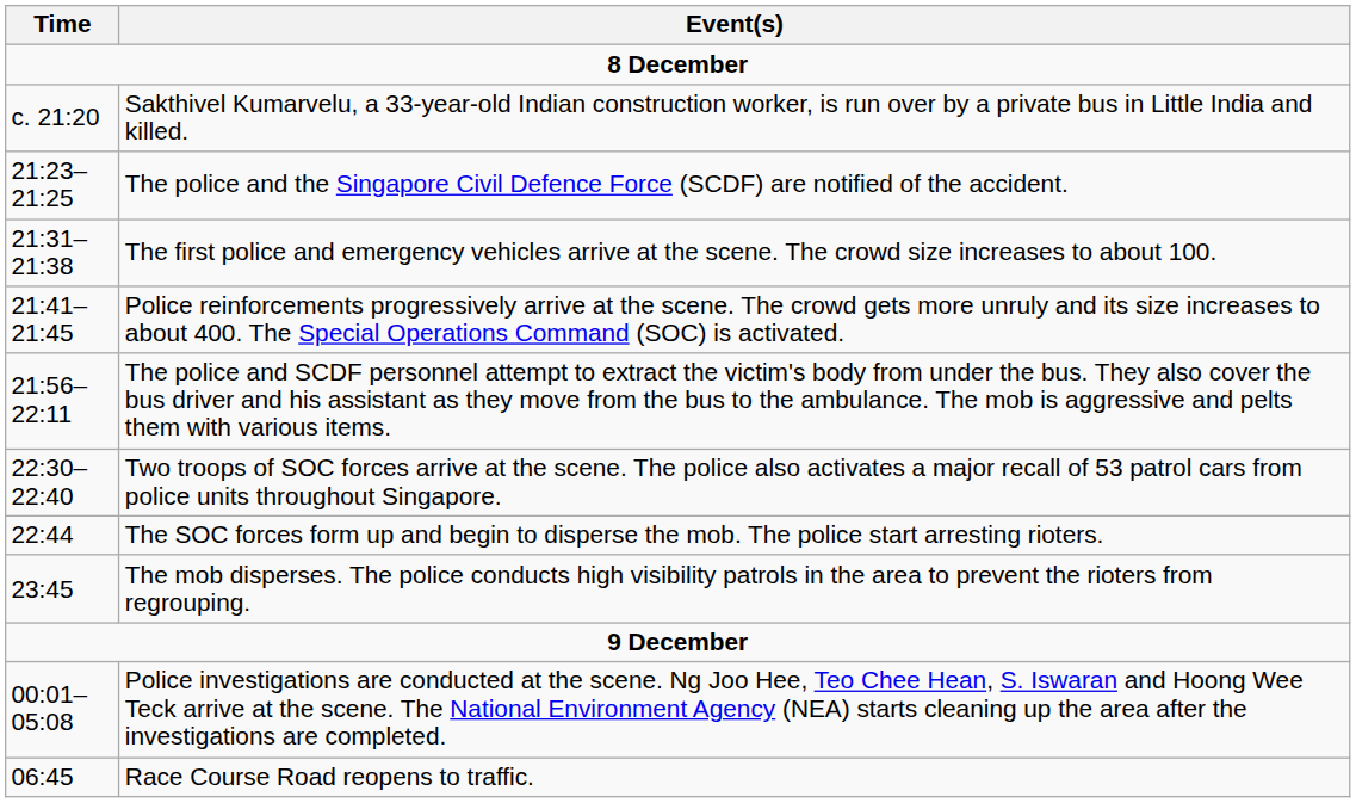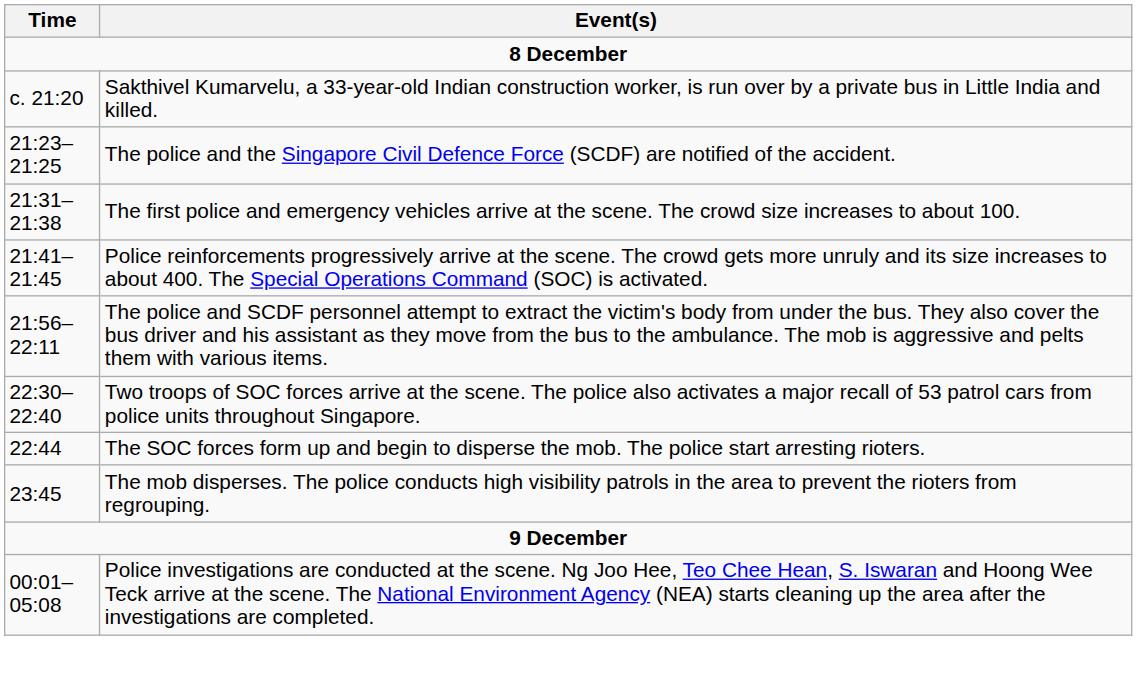 <table class="wikitable">
 <tr>
 <th>Time</th>
 <th>Event(s)</th>
 </tr>
 <tr>
 <td colspan=2 align=center><strong>8 December</strong></td>
 </tr>
 <tr>
 <td>c. 21:20</td>
 <td>Sakthivel Kumarvelu, a 33-year-old Indian construction worker, is run over by a private bus in Little India and killed.</td>
 </tr>
 <tr>
 <td>21:23–21:25</td>
 <td>The police and the <a href='#'>Singapore Civil Defence Force</a> (SCDF) are notified of the accident.</td>
 </tr>
 <tr>
 <td>21:31–21:38</td>
 <td>The first police and emergency vehicles arrive at the scene. The crowd size increases to about 100.</td>
 </tr>
 <tr>
 <td>21:41–21:45</td>
 <td>Police reinforcements progressively arrive at the scene. The crowd gets more unruly and its size increases to about 400. The <a href='#'>Special Operations Command</a> (SOC) is activated.</td>
 </tr>
 <tr>
 <td>21:56–22:11</td>
 <td>The police and SCDF personnel attempt to extract the victim's body from under the bus. They also cover the bus driver and his assistant as they move from the bus to the ambulance. The mob is aggressive and pelts them with various items.</td>
 </tr>
 <tr>
 <td>22:30–22:40</td>
 <td>Two troops of SOC forces arrive at the scene. The police also activates a major recall of 53 patrol cars from police units throughout Singapore.</td>
 </tr>
 <tr>
 <td>22:44</td>
 <td>The SOC forces form up and begin to disperse the mob. The police start arresting rioters.</td>
 </tr>
 <tr>
 <td>23:45</td>
 <td>The mob disperses. The police conducts high visibility patrols in the area to prevent the rioters from regrouping.</td>
 </tr>
 <tr>
 <td colspan=2 align=center><strong>9 December</strong></td>
 </tr>
 <tr>
 <td>00:01–05:08</td>
 <td>Police investigations are conducted at the scene. Ng Joo Hee, <a href='#'>Teo Chee Hean</a>, <a href='#'>S. Iswaran</a> and Hoong Wee Teck arrive at the scene. The <a href='#'>National Environment Agency</a> (NEA) starts cleaning up the area after the investigations are completed.</td>
 </tr>
-<tr>
-<td>06:45</td>
-<td>Race Course Road reopens to traffic.</td>
-</tr>
 </table>
